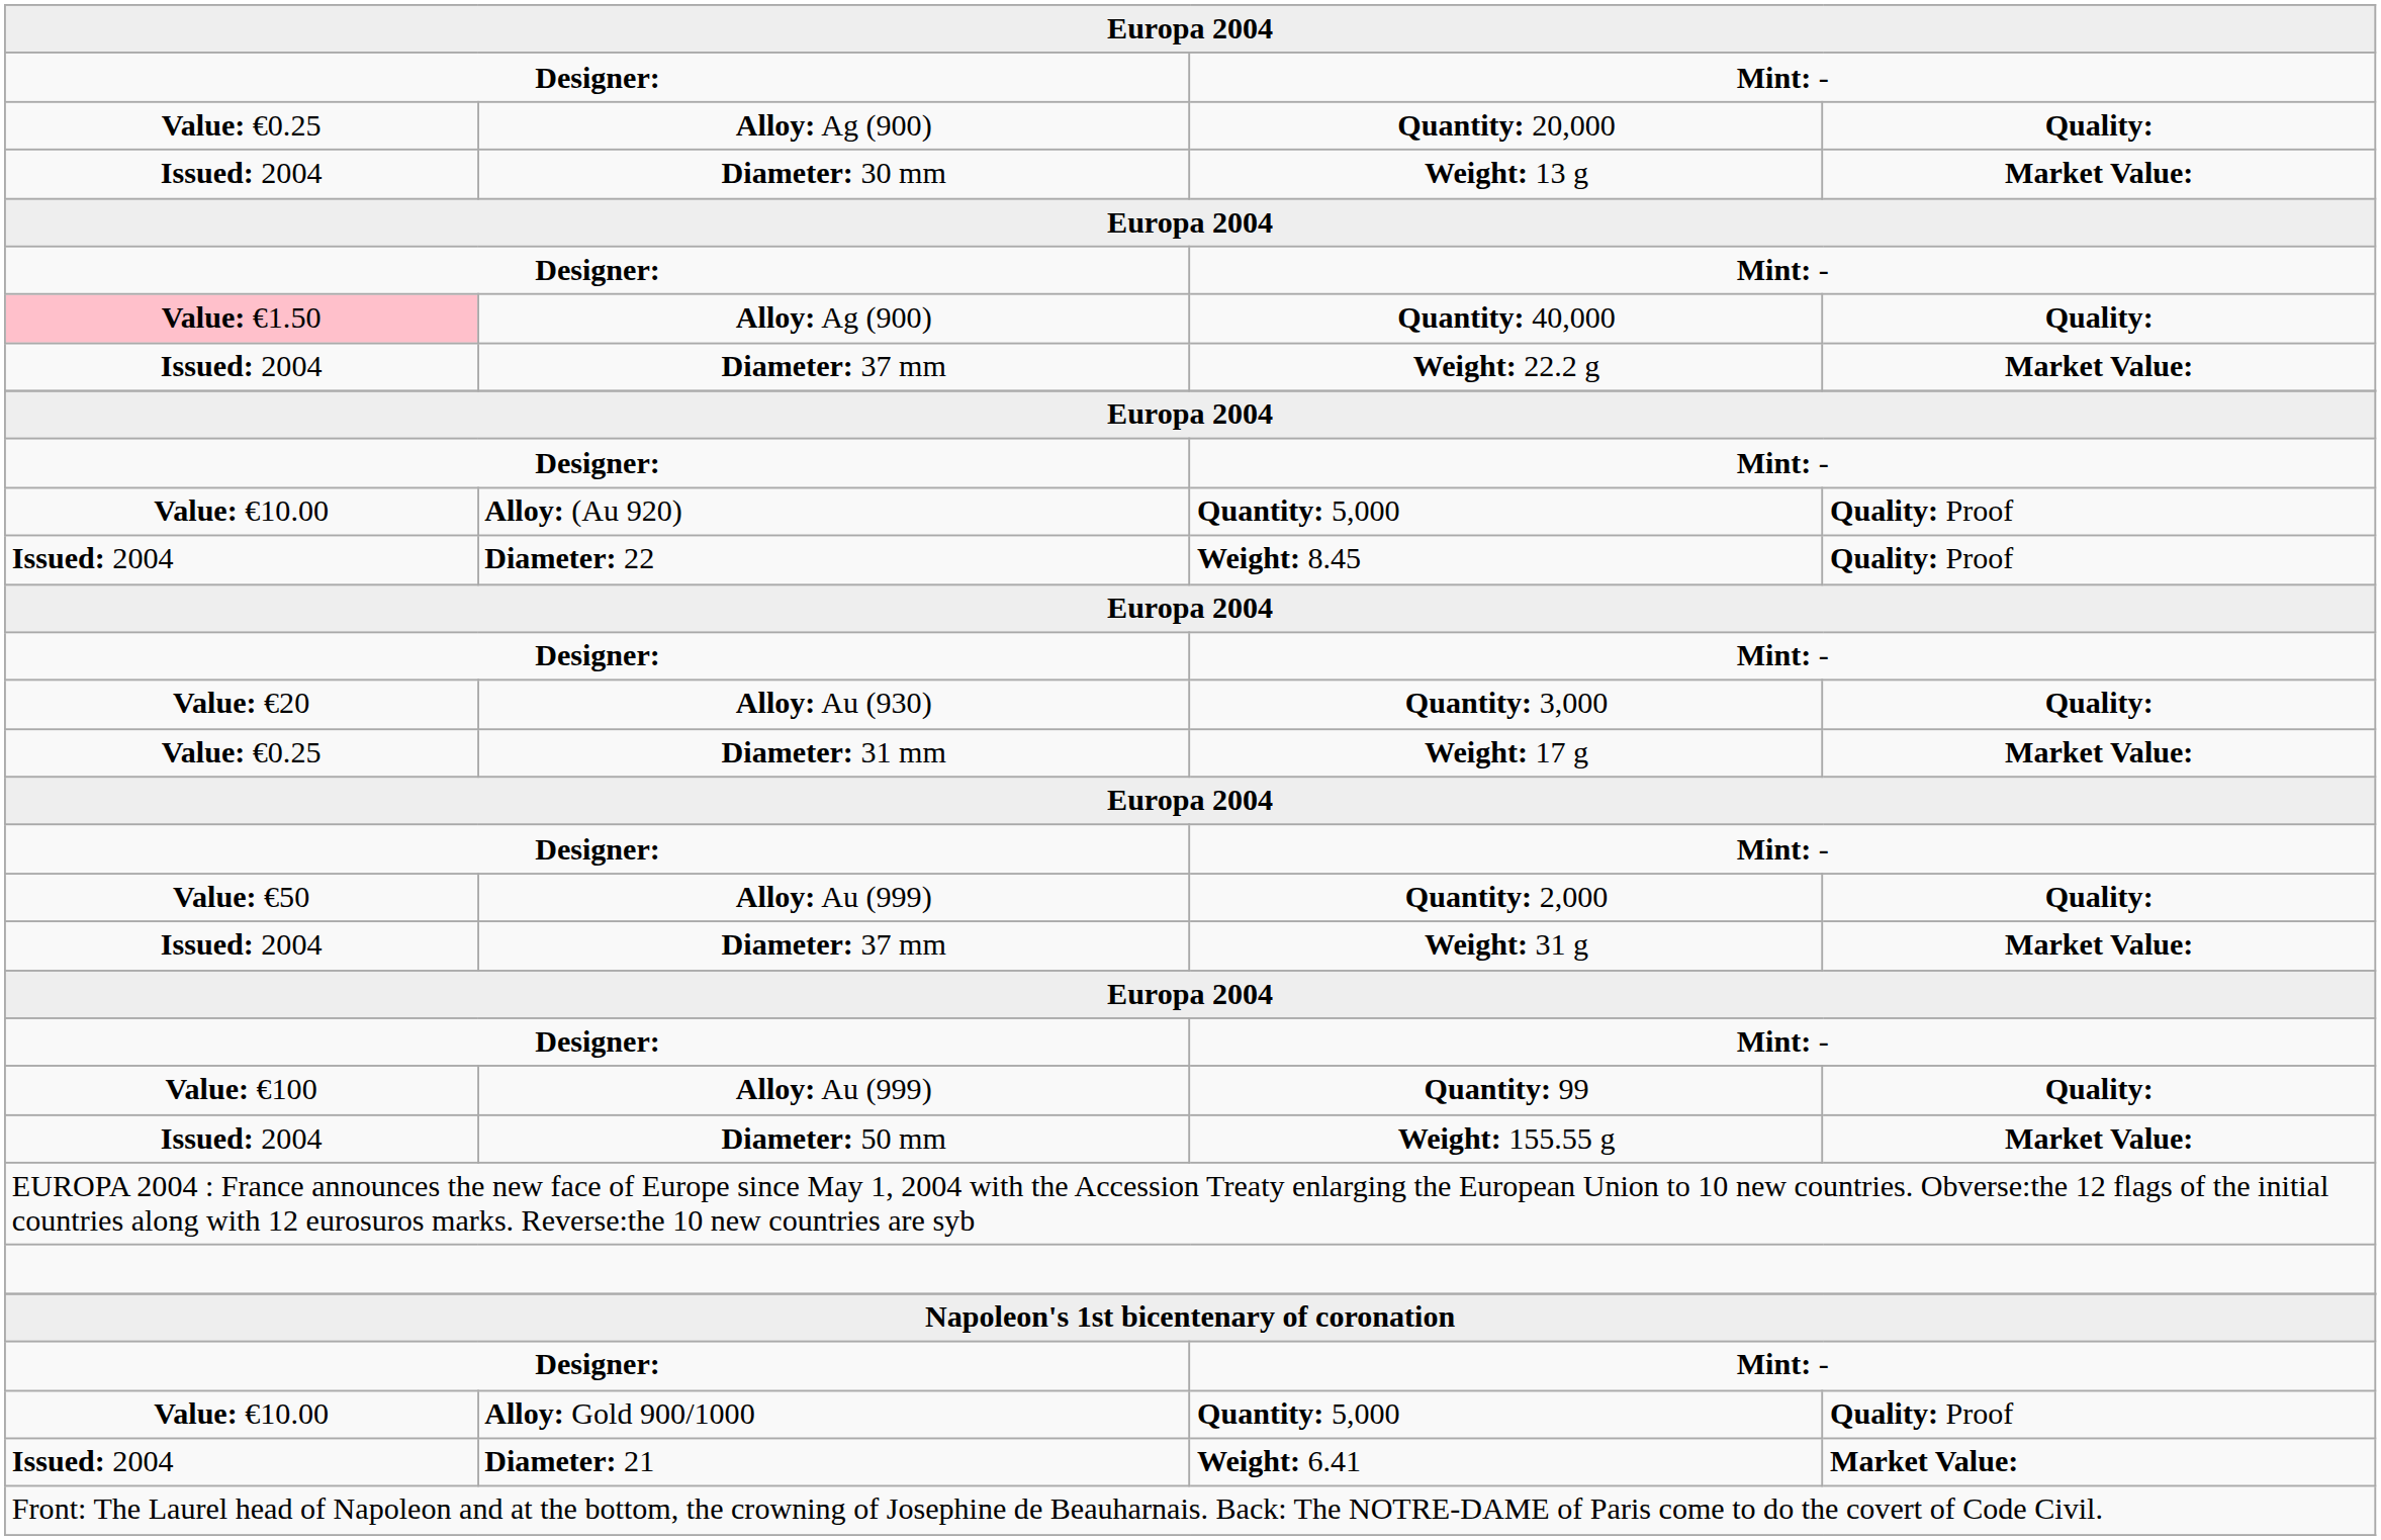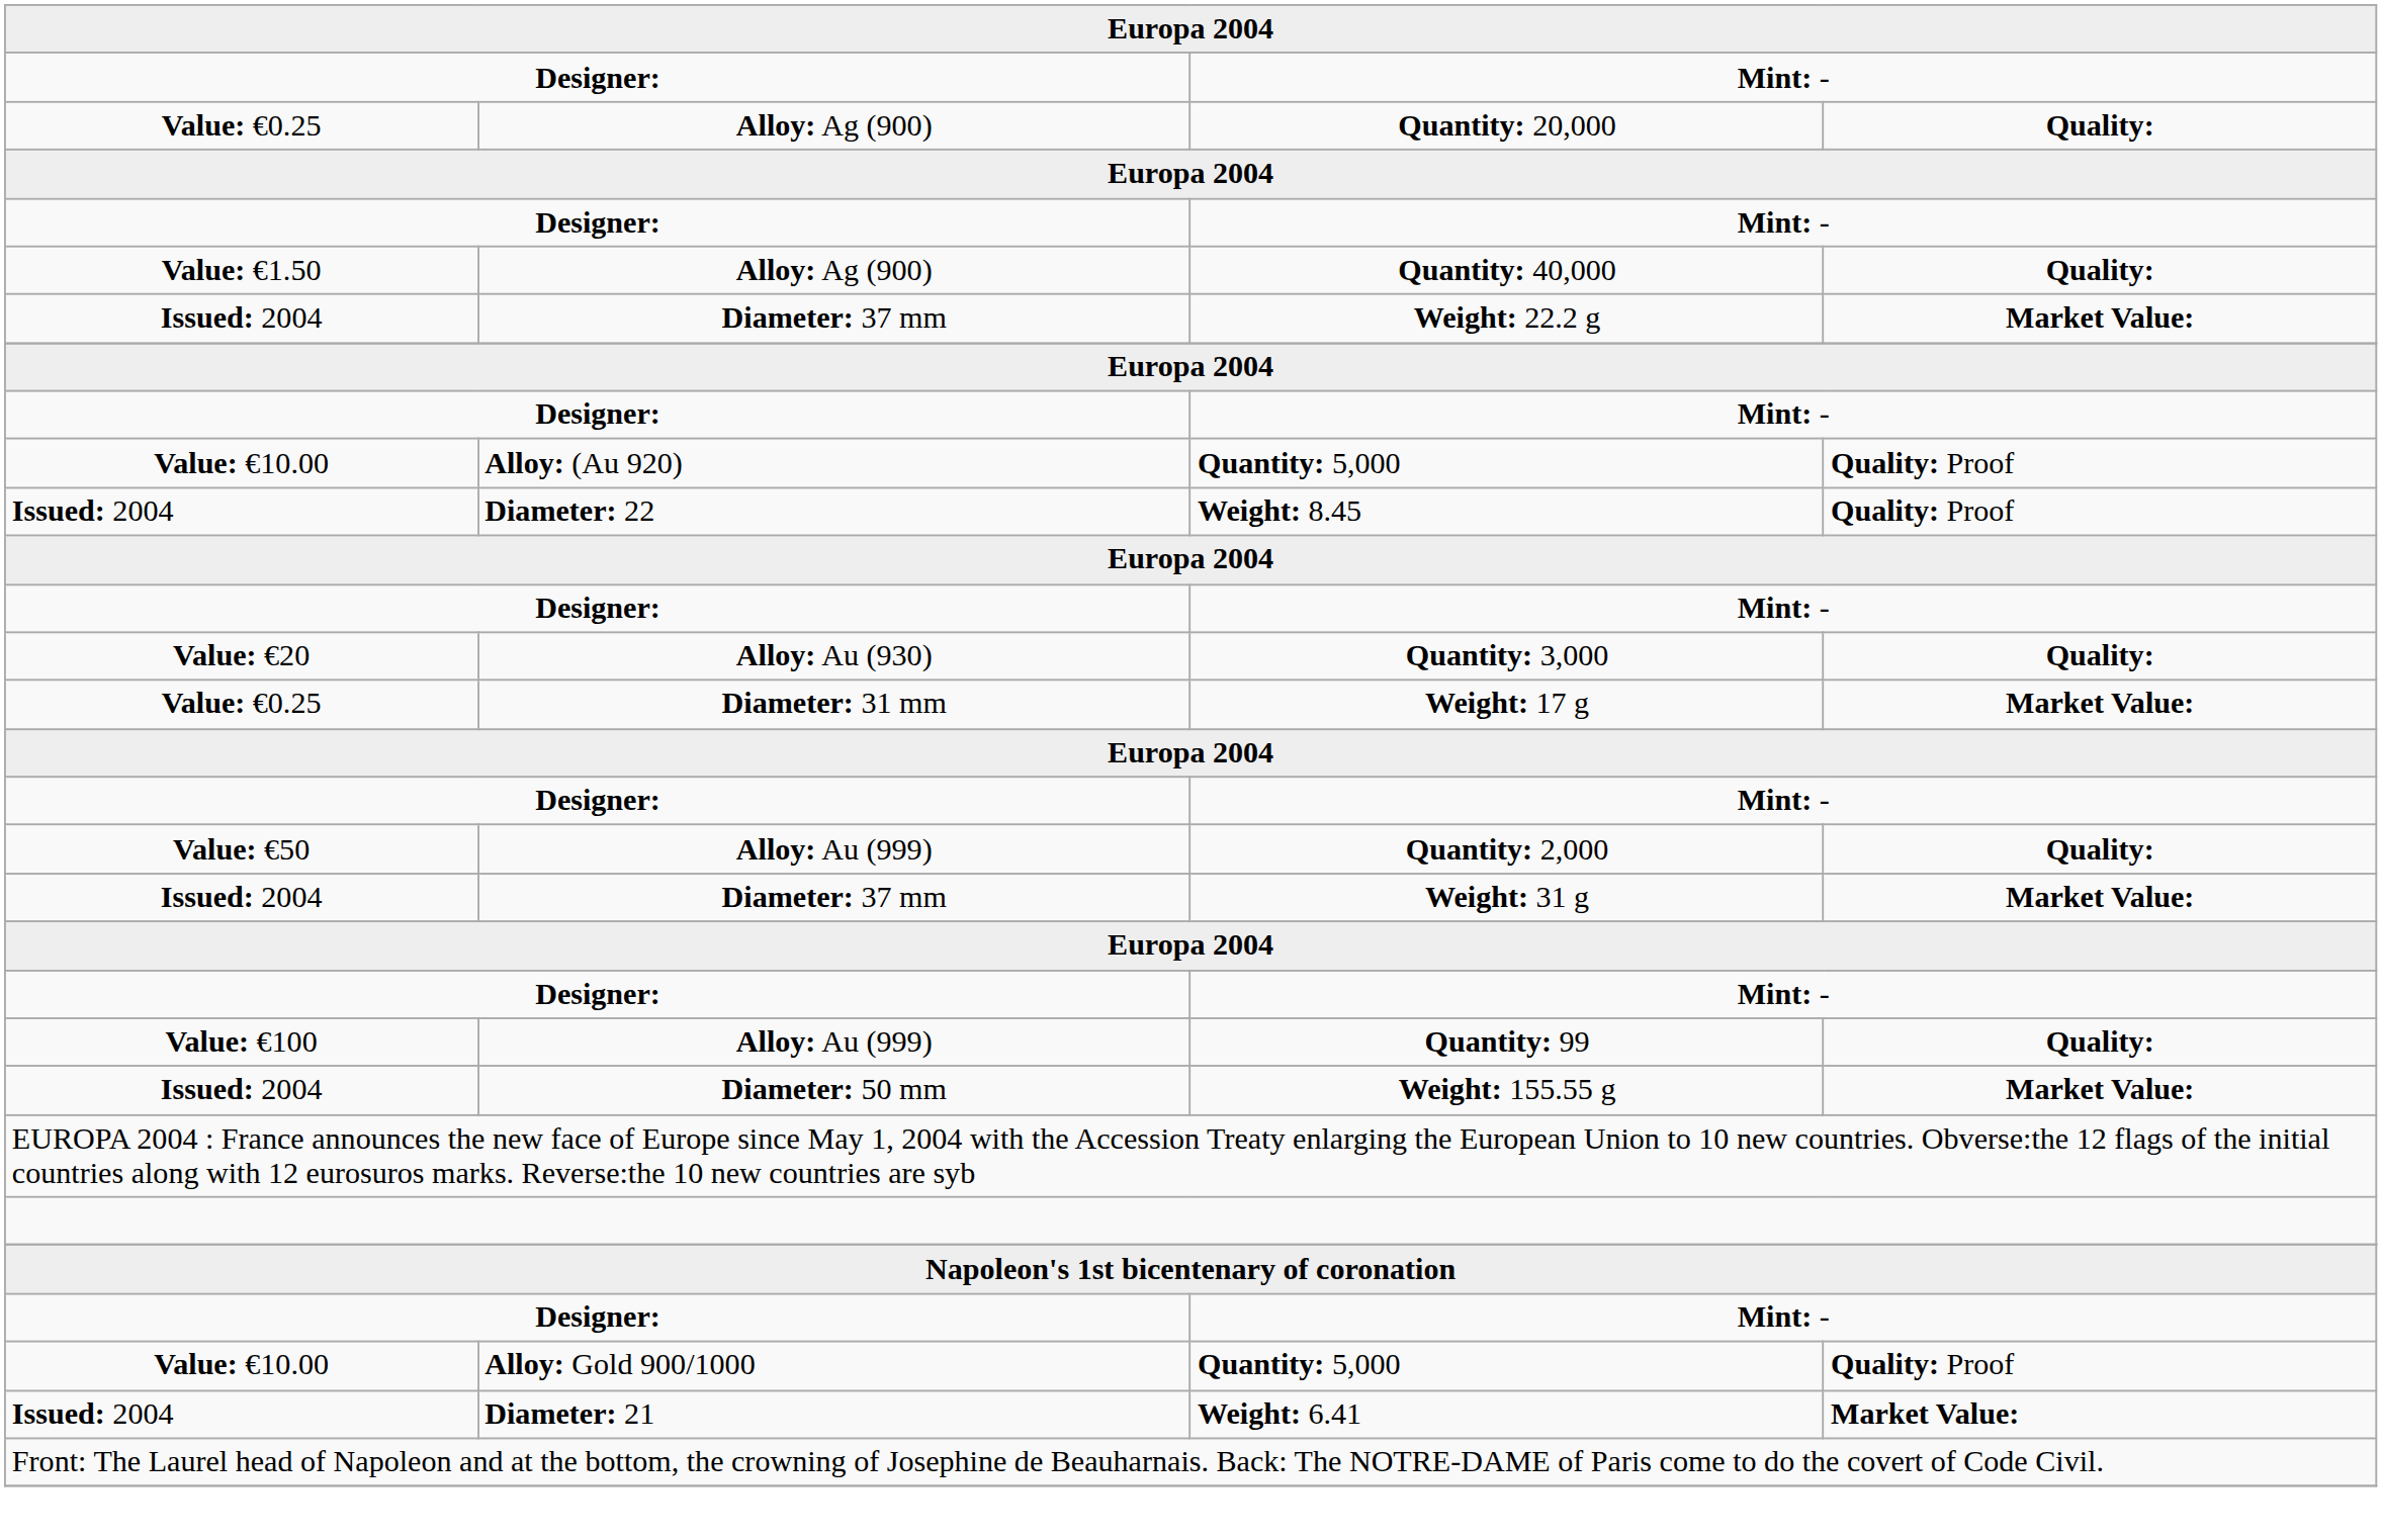 <table class="wikitable">
 <tr>
 <th colspan="4" align=center style="background:#eeeeee;">Europa 2004</th>
 </tr>
 <tr>
 <td colspan="2" width="50%" align=center><strong>Designer:</strong></td>
 <td colspan="2" width="50%" align=center><strong>Mint:</strong> -</td>
 </tr>
 <tr>
 <td align=center><strong>Value:</strong> €0.25</td>
 <td align=center><strong>Alloy:</strong> Ag (900)</td>
 <td align=center><strong>Quantity:</strong> 20,000</td>
 <td align=center><strong>Quality:</strong></td>
 </tr>
 <tr>
-<td align=center><strong>Issued:</strong> 2004</td>
-<td align=center><strong>Diameter:</strong>	30 mm</td>
-<td align=center><strong>Weight:</strong> 13 g</td>
-<td align=center><strong>Market Value:</strong></td>
-</tr>
-<tr>
 <th colspan="4" align=center style="background:#eeeeee;">Europa 2004</th>
 </tr>
 <tr>
 <td colspan="2" width="50%" align=center><strong>Designer:</strong></td>
 <td colspan="2" width="50%" align=center><strong>Mint:</strong> -</td>
 </tr>
 <tr>
-<td align=center style="background: pink;"><strong>Value:</strong> €1.50</td>
+<td align=center><strong>Value:</strong> €1.50</td>
 <td align=center><strong>Alloy:</strong> Ag (900)</td>
 <td align=center><strong>Quantity:</strong> 40,000</td>
 <td align=center><strong>Quality:</strong></td>
 </tr>
 <tr>
 <td align=center><strong>Issued:</strong> 2004</td>
 <td align=center><strong>Diameter:</strong>	37 mm</td>
 <td align=center><strong>Weight:</strong> 22.2 g</td>
 <td align=center><strong>Market Value:</strong></td>
 </tr>
 <tr>
 </tr>
 <tr>
 <th colspan="4" align=center style="background:#eeeeee;">Europa 2004</th>
 </tr>
 <tr>
 <td colspan="2" width="50%" align=center><strong>Designer:</strong></td>
 <td colspan="2" width="50%" align=center><strong>Mint:</strong> -</td>
 </tr>
 <tr>
 <td align=center><strong>Value:</strong>	€10.00</td>
 <td><strong>Alloy:</strong>	(Au 920)</td>
 <td><strong>Quantity:</strong>	5,000</td>
 <td><strong>Quality:</strong>	Proof</td>
 </tr>
 <tr>
 <td><strong>Issued:</strong>	2004</td>
 <td><strong>Diameter:</strong>	22</td>
 <td><strong>Weight:</strong>	8.45</td>
 <td><strong>Quality:</strong>	Proof</td>
 </tr>
 <tr>
 <th colspan="4" align=center style="background:#eeeeee;">Europa 2004</th>
 </tr>
 <tr>
 <td colspan="2" width="50%" align=center><strong>Designer:</strong></td>
 <td colspan="2" width="50%" align=center><strong>Mint:</strong> -</td>
 </tr>
 <tr>
 <td align=center><strong>Value:</strong> €20</td>
 <td align=center><strong>Alloy:</strong> Au (930)</td>
 <td align=center><strong>Quantity:</strong> 3,000</td>
 <td align=center><strong>Quality:</strong></td>
 </tr>
 <tr>
 <td align=center><strong>Value:</strong> €0.25</td>
 <td align=center><strong>Diameter:</strong>	31 mm</td>
 <td align=center><strong>Weight:</strong> 17 g</td>
 <td align=center><strong>Market Value:</strong></td>
 </tr>
 <tr>
 <th colspan="4" align=center style="background:#eeeeee;">Europa 2004</th>
 </tr>
 <tr>
 <td colspan="2" width="50%" align=center><strong>Designer:</strong></td>
 <td colspan="2" width="50%" align=center><strong>Mint:</strong> -</td>
 </tr>
 <tr>
 <td align=center><strong>Value:</strong> €50</td>
 <td align=center><strong>Alloy:</strong> Au (999)</td>
 <td align=center><strong>Quantity:</strong> 2,000</td>
 <td align=center><strong>Quality:</strong></td>
 </tr>
 <tr>
 <td align=center><strong>Issued:</strong> 2004</td>
 <td align=center><strong>Diameter:</strong>	37 mm</td>
 <td align=center><strong>Weight:</strong> 31 g</td>
 <td align=center><strong>Market Value:</strong></td>
 </tr>
 <tr>
 <th colspan="4" align=center style="background:#eeeeee;">Europa 2004</th>
 </tr>
 <tr>
 <td colspan="2" width="50%" align=center><strong>Designer:</strong></td>
 <td colspan="2" width="50%" align=center><strong>Mint:</strong> -</td>
 </tr>
 <tr>
 <td align=center><strong>Value:</strong> €100</td>
 <td align=center><strong>Alloy:</strong> Au (999)</td>
 <td align=center><strong>Quantity:</strong> 99</td>
 <td align=center><strong>Quality:</strong></td>
 </tr>
 <tr>
 <td align=center><strong>Issued:</strong> 2004</td>
 <td align=center><strong>Diameter:</strong>	50 mm</td>
 <td align=center><strong>Weight:</strong> 155.55 g</td>
 <td align=center><strong>Market Value:</strong></td>
 </tr>
 <tr>
 <td colspan="4" align=left>EUROPA 2004 : France announces the new face of Europe since May 1, 2004 with the Accession Treaty enlarging the European Union to 10 new countries. Obverse:the 12 flags of the initial countries along with 12 eurosuros marks. Reverse:the 10 new countries are syb</td>
 </tr>
 <tr>
 <td colspan="4"> </td>
 </tr>
 <tr>
 </tr>
 <tr>
 <th colspan="4" align=center style="background:#eeeeee;">Napoleon's 1st bicentenary of coronation</th>
 </tr>
 <tr>
 <td colspan="2" width="50%" align=center><strong>Designer:</strong></td>
 <td colspan="2" width="50%" align=center><strong>Mint:</strong> -</td>
 </tr>
 <tr>
 <td align=center><strong>Value:</strong>	€10.00</td>
 <td><strong>Alloy:</strong>	Gold 900/1000</td>
 <td><strong>Quantity:</strong>	5,000</td>
 <td><strong>Quality:</strong>	Proof</td>
 </tr>
 <tr>
 <td><strong>Issued:</strong>	2004</td>
 <td><strong>Diameter:</strong>	21</td>
 <td><strong>Weight:</strong>	6.41</td>
 <td><strong>Market Value:</strong></td>
 </tr>
 <tr>
 <td colspan="4" align=left>Front: The Laurel head of Napoleon and at the bottom, the crowning of Josephine de Beauharnais. Back: The NOTRE-DAME of Paris come to do the covert of Code Civil.</td>
 </tr>
 <tr>
 </tr>
 </table>
